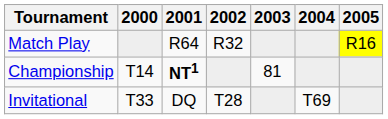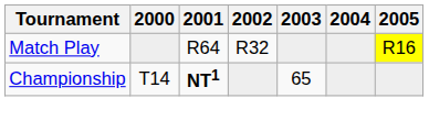 <table class="wikitable" style="text-align:center;">
 <tr>
 <th>Tournament</th>
 <th>2000</th>
 <th>2001</th>
 <th>2002</th>
 <th>2003</th>
 <th>2004</th>
 <th>2005</th>
 </tr>
 <tr>
 <td align="left"><a href='#'>Match Play</a></td>
 <td style="background:#eeeeee;"></td>
 <td>R64</td>
 <td>R32</td>
 <td style="background:#eeeeee;"></td>
 <td style="background:#eeeeee;"></td>
 <td style="background:yellow;">R16</td>
 </tr>
 <tr>
 <td align="left"><a href='#'>Championship</a></td>
 <td>T14</td>
 <td><strong>NT<sup>1</sup></strong></td>
 <td style="background:#eeeeee;"></td>
-<td>81</td>
+<td>65</td>
 <td style="background:#eeeeee;"></td>
 <td style="background:#eeeeee;"></td>
 </tr>
-<tr>
-<td align="left"><a href='#'>Invitational</a></td>
-<td>T33</td>
-<td>DQ</td>
-<td>T28</td>
-<td style="background:#eeeeee;"></td>
-<td>T69</td>
-<td style="background:#eeeeee;"></td>
-</tr>
 </table>
